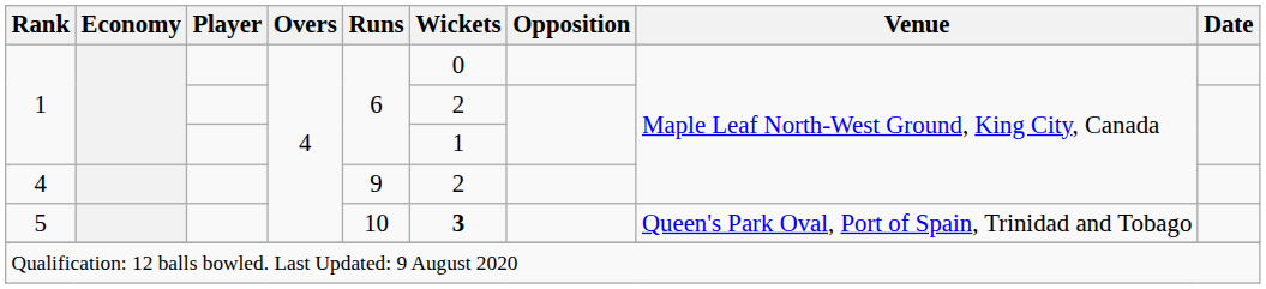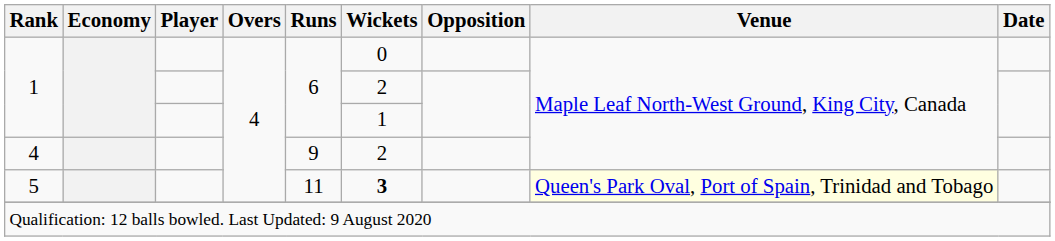 <table class="wikitable plainrowheaders sortable">
 <tr>
 <th scope=col>Rank</th>
 <th scope=col>Economy</th>
 <th scope=col>Player</th>
 <th scope=col>Overs</th>
 <th scope=col>Runs</th>
 <th scope=col>Wickets</th>
 <th scope=col>Opposition</th>
 <th scope=col>Venue</th>
 <th scope=col>Date</th>
 </tr>
 <tr>
 <td align=center rowspan=3>1</td>
 <th scope=row style=text-align:center; rowspan=3></th>
 <td></td>
 <td align=center rowspan=5>4</td>
 <td align=center rowspan=3>6</td>
 <td align=center>0</td>
 <td></td>
 <td rowspan=4><a href='#'>Maple Leaf North-West Ground</a>, <a href='#'>King City</a>, Canada</td>
 <td></td>
 </tr>
 <tr>
 <td></td>
 <td align=center>2</td>
 <td rowspan=2></td>
 <td rowspan=2></td>
 </tr>
 <tr>
 <td></td>
 <td align=center>1</td>
 </tr>
 <tr>
 <td align=center>4</td>
 <th scope=row style=text-align:center;></th>
 <td></td>
 <td align=center>9</td>
 <td align=center>2</td>
 <td></td>
 <td></td>
 </tr>
 <tr>
 <td align=center>5</td>
 <th scope=row style=text-align:center;></th>
 <td></td>
-<td align=center>10</td>
+<td align=center>11</td>
 <td align=center><strong>3</strong></td>
 <td></td>
-<td><a href='#'>Queen's Park Oval</a>, <a href='#'>Port of Spain</a>, Trinidad and Tobago</td>
+<td style="background: lightyellow;"><a href='#'>Queen's Park Oval</a>, <a href='#'>Port of Spain</a>, Trinidad and Tobago</td>
 <td></td>
 </tr>
 <tr>
 </tr>
 <tr class=sortbottom>
 <td colspan=9><small>Qualification: 12 balls bowled. Last Updated: 9 August 2020</small></td>
 </tr>
 </table>
